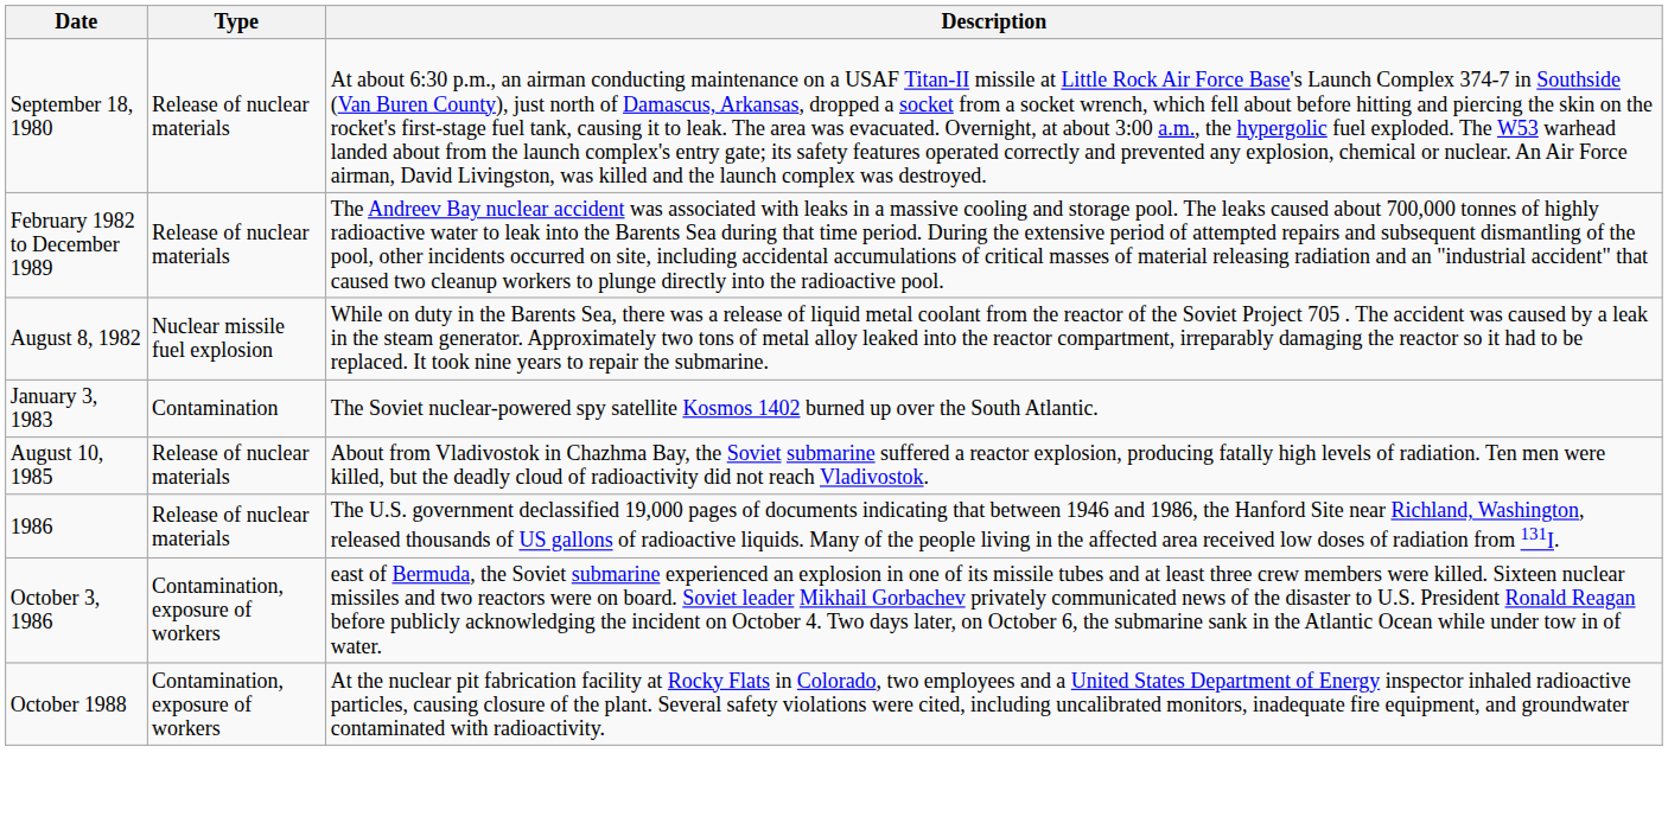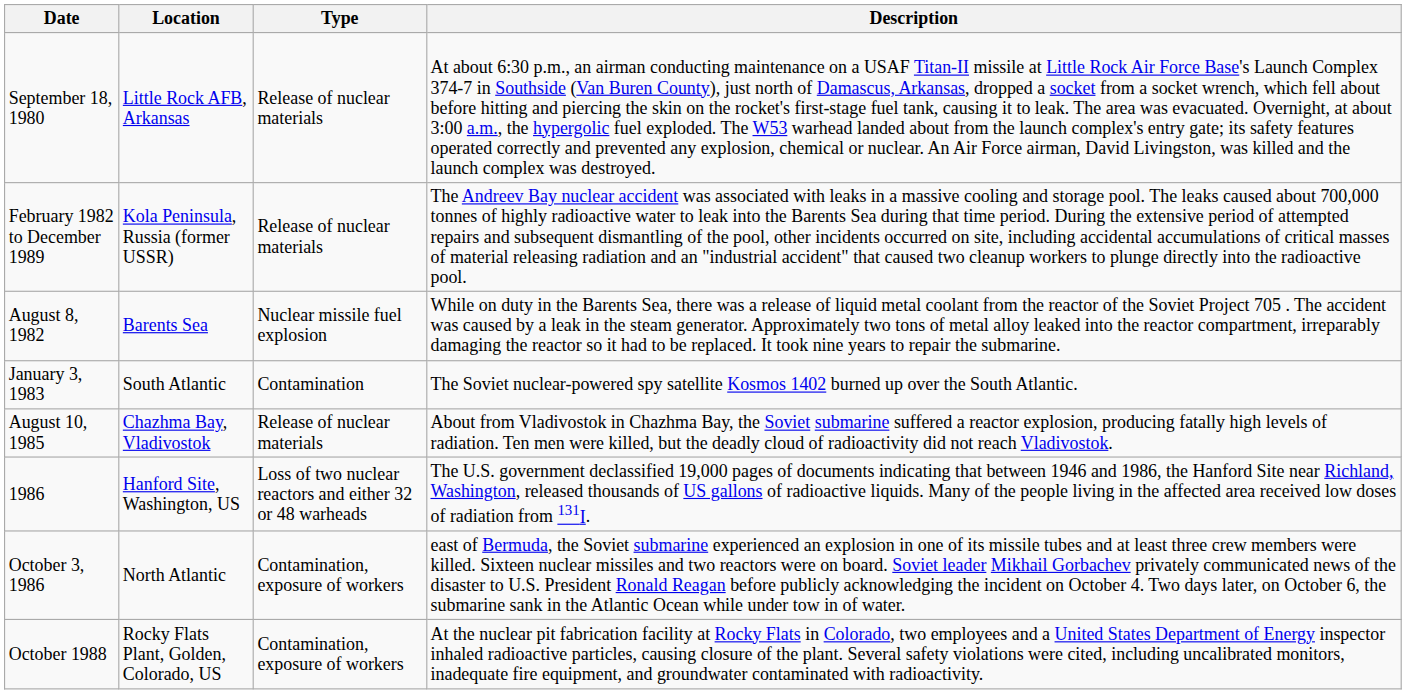 <table class="wikitable toptextcells">
 <tr>
 <th>Date</th>
+<th>Location</th>
 <th>Type</th>
 <th>Description</th>
 </tr>
 <tr>
 <td>September 18, 1980</td>
+<td><a href='#'>Little Rock AFB</a>, <a href='#'>Arkansas</a></td>
 <td>Release of nuclear materials</td>
 <td><br>At about 6:30 p.m., an airman conducting maintenance on a USAF <a href='#'>Titan-II</a> missile at <a href='#'>Little Rock Air Force Base</a>'s Launch Complex 374-7 in <a href='#'>Southside</a> (<a href='#'>Van Buren County</a>), just north of <a href='#'>Damascus, Arkansas</a>, dropped a  <a href='#'>socket</a> from a socket wrench, which fell about  before hitting and piercing the skin on the rocket's first-stage fuel tank, causing it to leak. The area was evacuated.  Overnight, at about 3:00 <a href='#'>a.m.</a>, the <a href='#'>hypergolic</a> fuel exploded. The <a href='#'>W53</a> warhead landed about  from the launch complex's entry gate; its safety features operated correctly and prevented any explosion, chemical or nuclear. An Air Force airman, David Livingston, was killed and the launch complex was destroyed.</td>
 </tr>
 <tr>
 <td>February 1982 to December 1989</td>
+<td><a href='#'>Kola Peninsula</a>, Russia (former USSR)</td>
 <td>Release of nuclear materials</td>
 <td>The <a href='#'>Andreev Bay nuclear accident</a> was associated with leaks in a massive cooling and storage pool.  The leaks caused about 700,000 tonnes of highly radioactive water to leak into the Barents Sea during that time period. During the extensive period of attempted repairs and subsequent dismantling of the pool, other incidents occurred on site, including accidental accumulations of critical masses of material releasing radiation and an "industrial accident" that caused two cleanup workers to plunge directly into the radioactive pool.</td>
 </tr>
 <tr>
 <td>August 8, 1982</td>
+<td><a href='#'>Barents Sea</a></td>
 <td>Nuclear missile fuel explosion</td>
 <td>While on duty in the Barents Sea, there was a release of liquid metal coolant from the reactor of the Soviet Project 705  . The accident was caused by a leak in the steam generator. Approximately two tons of metal alloy leaked into the reactor compartment, irreparably damaging the reactor so it had to be replaced. It took nine years to repair the submarine.</td>
 </tr>
 <tr>
 <td>January 3, 1983</td>
+<td>South Atlantic</td>
 <td>Contamination</td>
 <td>The Soviet nuclear-powered spy satellite <a href='#'>Kosmos 1402</a> burned up over the South Atlantic.</td>
 </tr>
 <tr>
 <td>August 10, 1985</td>
+<td><a href='#'>Chazhma Bay</a>, <a href='#'>Vladivostok</a></td>
 <td>Release of nuclear materials</td>
 <td>About  from Vladivostok in Chazhma Bay, the <a href='#'>Soviet</a>  <a href='#'>submarine</a>  suffered a reactor explosion, producing fatally high levels of radiation. Ten men were killed, but the deadly cloud of radioactivity did not reach <a href='#'>Vladivostok</a>.</td>
 </tr>
 <tr>
 <td>1986</td>
-<td>Release of nuclear materials</td>
+<td><a href='#'>Hanford Site</a>, Washington, US</td>
+<td>Loss of two nuclear reactors and either 32 or 48 warheads</td>
 <td>The U.S. government declassified 19,000 pages of documents indicating that between 1946 and 1986, the Hanford Site near <a href='#'>Richland, Washington</a>, released thousands of <a href='#'>US gallons</a> of radioactive liquids. Many of the people living in the affected area received low doses of radiation from <a href='#'><sup>131</sup>I</a>.</td>
 </tr>
 <tr>
 <td>October 3, 1986</td>
+<td>North Atlantic</td>
 <td>Contamination, exposure of workers</td>
 <td> east of <a href='#'>Bermuda</a>, the Soviet  <a href='#'>submarine</a>  experienced an explosion in one of its missile tubes and at least three crew members were killed. Sixteen nuclear missiles and two reactors were on board. <a href='#'>Soviet leader</a> <a href='#'>Mikhail Gorbachev</a> privately communicated news of the disaster to U.S. President <a href='#'>Ronald Reagan</a> before publicly acknowledging the incident on October 4. Two days later, on October 6, the submarine sank in the Atlantic Ocean while under tow in  of water.</td>
 </tr>
 <tr>
 <td>October 1988</td>
+<td>Rocky Flats Plant, Golden, Colorado, US</td>
 <td>Contamination, exposure of workers</td>
 <td>At the nuclear pit fabrication facility at <a href='#'>Rocky Flats</a> in <a href='#'>Colorado</a>, two employees and a <a href='#'>United States Department of Energy</a> inspector inhaled radioactive particles, causing closure of the plant. Several safety violations were cited, including uncalibrated monitors, inadequate fire equipment, and groundwater contaminated with radioactivity.</td>
 </tr>
 </table>
